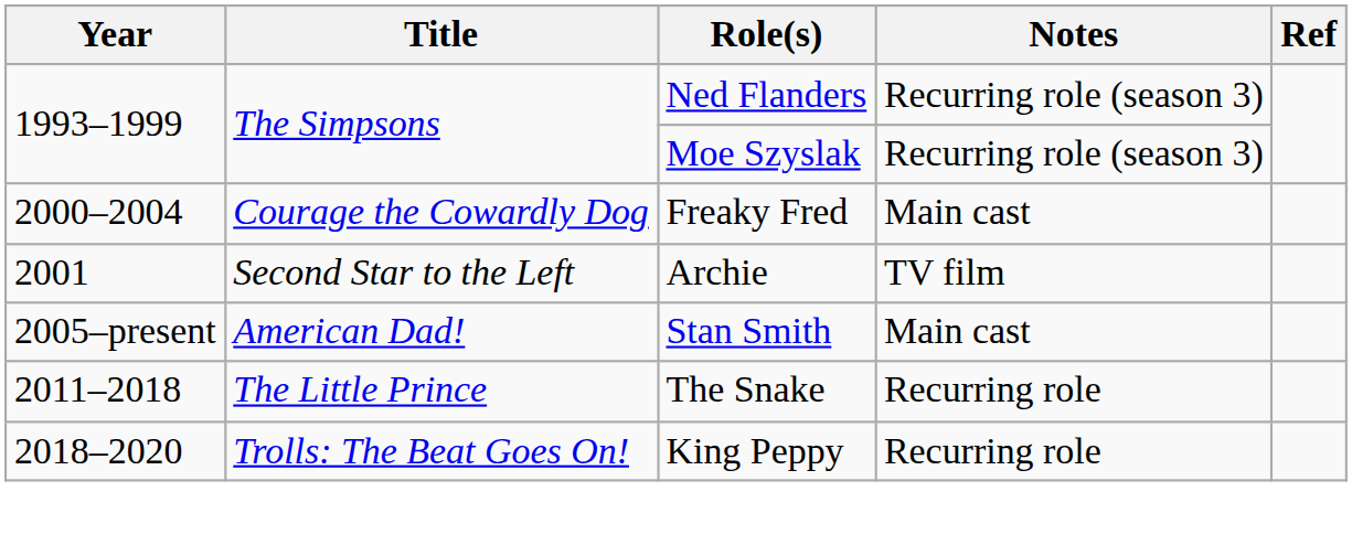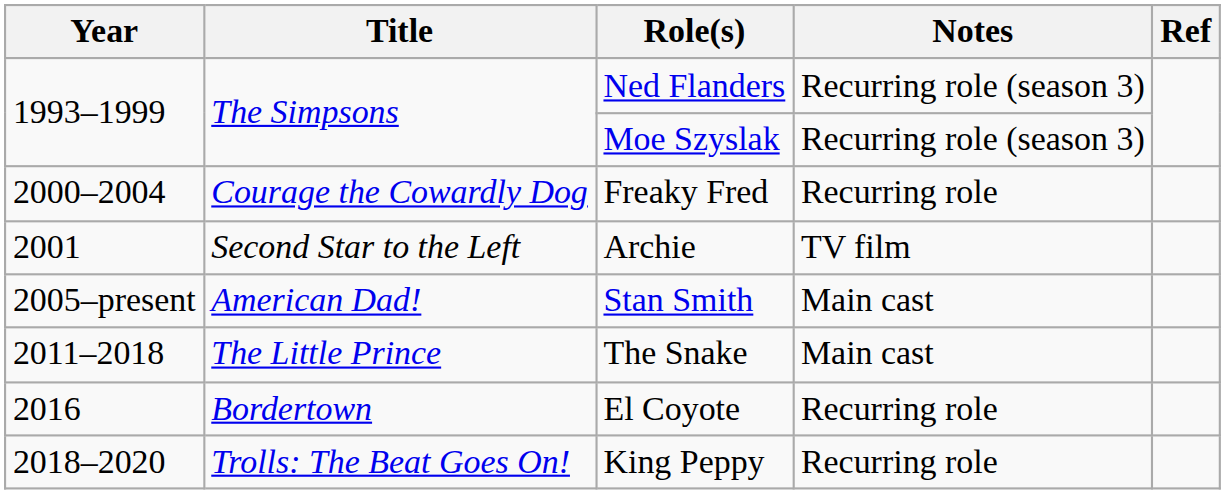 <table class="wikitable plainrowheaders sortable">
 <tr>
 <th scope="col">Year</th>
 <th scope="col">Title</th>
 <th scope="col">Role(s)</th>
 <th scope="col">Notes</th>
 <th scope="col" class="unsortable">Ref</th>
 </tr>
 <tr>
 <td rowspan=2>1993–1999</td>
 <td rowspan=2><em><a href='#'>The Simpsons</a></em></td>
 <td><a href='#'>Ned Flanders</a></td>
 <td>Recurring role (season 3)</td>
 <td rowspan=2></td>
 </tr>
 <tr>
 <td><a href='#'>Moe Szyslak</a></td>
 <td>Recurring role (season 3)</td>
 </tr>
 <tr>
 <td>2000–2004</td>
 <td><em><a href='#'>Courage the Cowardly Dog</a></em></td>
 <td>Freaky Fred</td>
-<td>Main cast</td>
+<td>Recurring role</td>
 <td></td>
 </tr>
 <tr>
 <td>2001</td>
 <td><em>Second Star to the Left</em></td>
 <td>Archie</td>
 <td>TV film</td>
 <td></td>
 </tr>
 <tr>
 <td>2005–present</td>
 <td><em><a href='#'>American Dad!</a></em></td>
 <td><a href='#'>Stan Smith</a></td>
 <td>Main cast</td>
 <td></td>
 </tr>
 <tr>
 <td>2011–2018</td>
 <td><em><a href='#'>The Little Prince</a></em></td>
 <td>The Snake</td>
+<td>Main cast</td>
+<td></td>
+</tr>
+<tr>
+<td>2016</td>
+<td><em><a href='#'>Bordertown</a></em></td>
+<td>El Coyote</td>
 <td>Recurring role</td>
 <td></td>
 </tr>
 <tr>
 <td>2018–2020</td>
 <td><em><a href='#'>Trolls: The Beat Goes On!</a></em></td>
 <td>King Peppy</td>
 <td>Recurring role</td>
 <td></td>
 </tr>
 </table>
